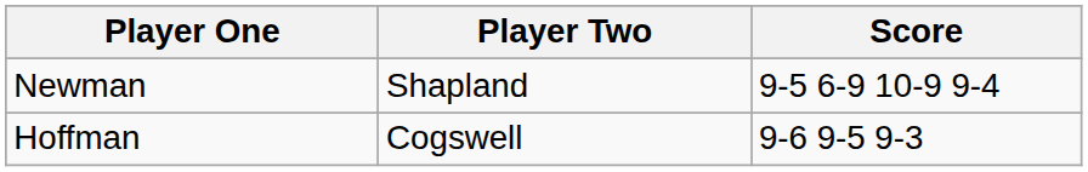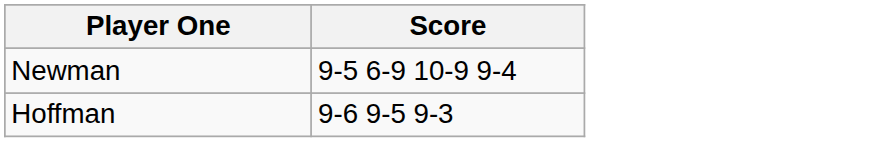 <table class="wikitable">
 <tr>
 <th width=170>Player One</th>
-<th width=170>Player Two</th>
 <th width=150>Score</th>
 </tr>
 <tr>
 <td> Newman</td>
-<td> Shapland</td>
 <td>9-5 6-9 10-9 9-4</td>
 </tr>
 <tr>
 <td> Hoffman</td>
-<td> Cogswell</td>
 <td>9-6 9-5 9-3</td>
 </tr>
 </table>
